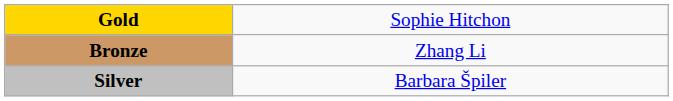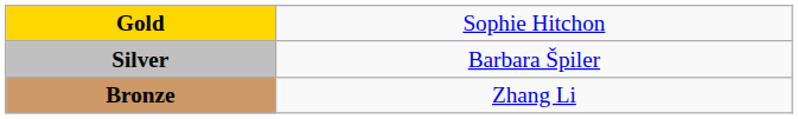 <table class="wikitable" style="text-align:center; " width="35%">
 <tr>
 <td bgcolor="gold"><strong>Gold</strong></td>
 <td><a href='#'>Sophie Hitchon</a><br>  <small><em></em></small></td>
 </tr>
 <tr>
+<td bgcolor="silver"><strong>Silver</strong></td>
+<td><a href='#'>Barbara Špiler</a><br>  <small><em></em></small></td>
+</tr>
+<tr>
 <td bgcolor="CC9966"><strong>Bronze</strong></td>
 <td><a href='#'>Zhang Li</a><br>  <small><em></em></small></td>
 </tr>
-<tr>
-<td bgcolor="silver"><strong>Silver</strong></td>
-<td><a href='#'>Barbara Špiler</a><br>  <small><em></em></small></td>
-</tr>
 </table>
